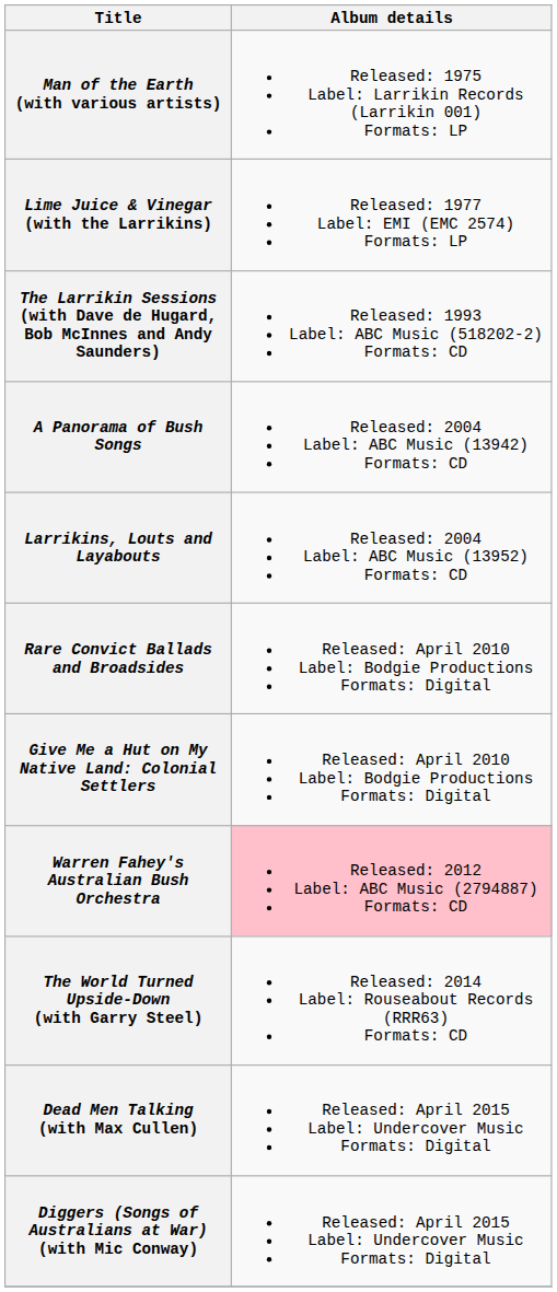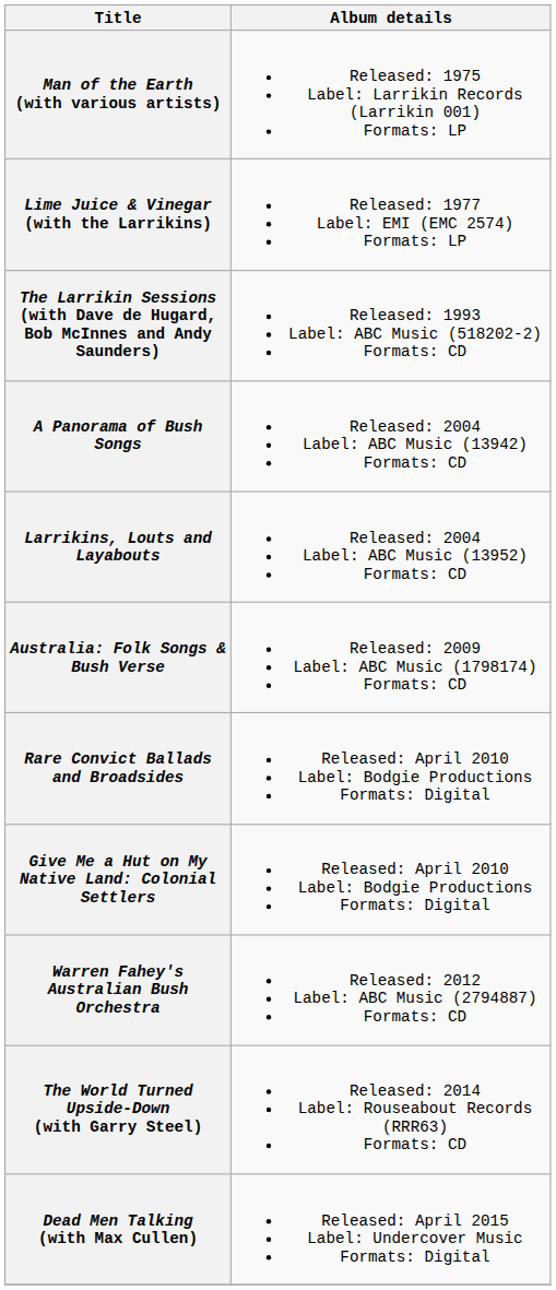 <table class="wikitable plainrowheaders" style="text-align:center;">
 <tr>
 <th scope="col" rowspan="1" style="width:14em;">Title</th>
 <th scope="col" rowspan="1" style="width:20em;">Album details</th>
 </tr>
 <tr>
 <th scope="row"><em>Man of the Earth</em> <br> (with various artists)</th>
 <td><br><ul><li>Released: 1975</li><li>Label: Larrikin Records (Larrikin 001)</li><li>Formats: LP</li></ul></td>
 </tr>
 <tr>
 <th scope="row"><em>Lime Juice & Vinegar</em> <br> (with the Larrikins)</th>
 <td><br><ul><li>Released: 1977</li><li>Label: EMI (EMC 2574)</li><li>Formats: LP</li></ul></td>
 </tr>
 <tr>
 <th scope="row"><em>The Larrikin Sessions</em> <br> (with Dave de Hugard, Bob McInnes and Andy Saunders)</th>
 <td><br><ul><li>Released: 1993</li><li>Label: ABC Music (518202-2)</li><li>Formats: CD</li></ul></td>
 </tr>
 <tr>
 <th scope="row"><em>A Panorama of Bush Songs</em></th>
 <td><br><ul><li>Released: 2004</li><li>Label: ABC Music (13942)</li><li>Formats: CD</li></ul></td>
 </tr>
 <tr>
 <th scope="row"><em>Larrikins, Louts and Layabouts</em></th>
 <td><br><ul><li>Released: 2004</li><li>Label: ABC Music (13952)</li><li>Formats: CD</li></ul></td>
 </tr>
 <tr>
+<th scope="row"><em>Australia: Folk Songs & Bush Verse</em></th>
+<td><br><ul><li>Released: 2009</li><li>Label: ABC Music (1798174)</li><li>Formats: CD</li></ul></td>
+</tr>
+<tr>
 <th scope="row"><em>Rare Convict Ballads and Broadsides</em></th>
 <td><br><ul><li>Released: April 2010</li><li>Label: Bodgie Productions</li><li>Formats: Digital</li></ul></td>
 </tr>
 <tr>
 <th scope="row"><em>Give Me a Hut on My Native Land: Colonial Settlers</em></th>
 <td><br><ul><li>Released: April 2010</li><li>Label: Bodgie Productions</li><li>Formats: Digital</li></ul></td>
 </tr>
 <tr>
 <th scope="row"><em>Warren Fahey's Australian Bush Orchestra</em></th>
-<td style="background: pink;"><br><ul><li>Released: 2012</li><li>Label: ABC Music (2794887)</li><li>Formats: CD</li></ul></td>
+<td><br><ul><li>Released: 2012</li><li>Label: ABC Music (2794887)</li><li>Formats: CD</li></ul></td>
 </tr>
 <tr>
 <th scope="row"><em>The World Turned Upside-Down</em> <br> (with Garry Steel)</th>
 <td><br><ul><li>Released: 2014</li><li>Label: Rouseabout Records (RRR63)</li><li>Formats: CD</li></ul></td>
 </tr>
 <tr>
 <th scope="row"><em>Dead Men Talking</em> <br> (with Max Cullen)</th>
 <td><br><ul><li>Released: April 2015</li><li>Label: Undercover Music</li><li>Formats: Digital</li></ul></td>
 </tr>
 <tr>
-<th scope="row"><em>Diggers (Songs of Australians at War)</em> <br> (with Mic Conway)</th>
-<td><br><ul><li>Released: April 2015</li><li>Label: Undercover Music</li><li>Formats: Digital</li></ul></td>
-</tr>
-<tr>
 </tr>
 </table>
